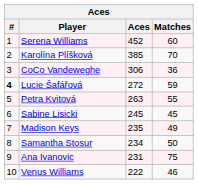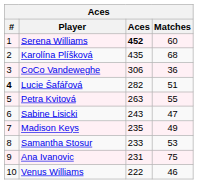 <table class="wikitable " style=font-size:90%>
 <tr>
 <th colspan=4>Aces</th>
 </tr>
 <tr>
 <th>#</th>
 <th width=160>Player</th>
 <th width=30>Aces</th>
 <th>Matches</th>
 </tr>
 <tr style="background:#FFF0F5;">
 <td>1</td>
 <td> <a href='#'>Serena Williams</a></td>
-<td>452</td>
+<td><strong>452</strong></td>
 <td align=center>60</td>
 </tr>
 <tr>
 <td>2</td>
 <td> <a href='#'>Karolína Plíšková</a></td>
-<td>385</td>
-<td align=center>70</td>
+<td>435</td>
+<td align=center>68</td>
 </tr>
 <tr style="background:#FFF0F5;">
 <td>3</td>
 <td> <a href='#'>CoCo Vandeweghe</a></td>
 <td>306</td>
 <td align=center>36</td>
 </tr>
 <tr>
 <td><strong>4</strong></td>
 <td> <a href='#'>Lucie Šafářová</a></td>
-<td>272</td>
-<td align=center>59</td>
+<td>282</td>
+<td align=center>51</td>
 </tr>
 <tr style="background:#FFF0F5;">
 <td>5</td>
 <td> <a href='#'>Petra Kvitová</a></td>
 <td>263</td>
 <td align=center>55</td>
 </tr>
 <tr>
 <td>6</td>
 <td> <a href='#'>Sabine Lisicki</a></td>
-<td>245</td>
-<td align=center>45</td>
+<td>243</td>
+<td align=center>47</td>
 </tr>
 <tr style="background:#FFF0F5;">
 <td>7</td>
 <td> <a href='#'>Madison Keys</a></td>
 <td>235</td>
 <td align=center>49</td>
 </tr>
 <tr>
 <td>8</td>
 <td> <a href='#'>Samantha Stosur</a></td>
-<td>234</td>
-<td align=center>50</td>
+<td>233</td>
+<td align=center>53</td>
 </tr>
 <tr style="background:#FFF0F5;">
 <td>9</td>
 <td> <a href='#'>Ana Ivanovic</a></td>
 <td>231</td>
 <td align=center>75</td>
 </tr>
 <tr>
 <td>10</td>
 <td> <a href='#'>Venus Williams</a></td>
 <td>222</td>
 <td align=center>46</td>
 </tr>
 </table>
